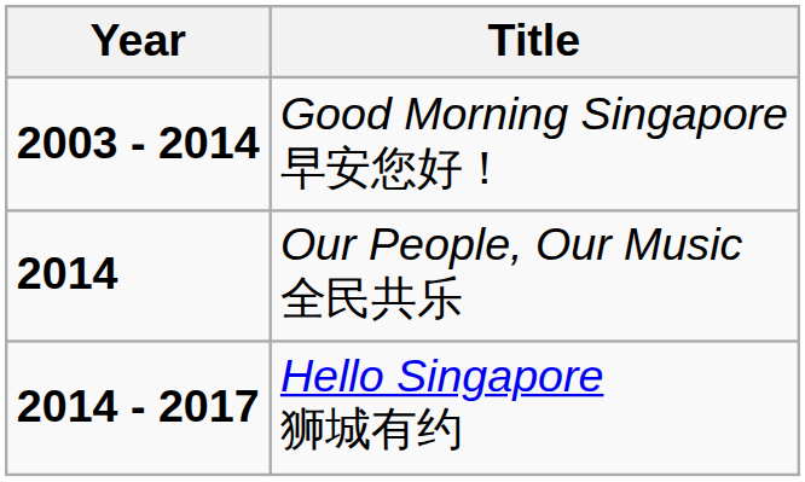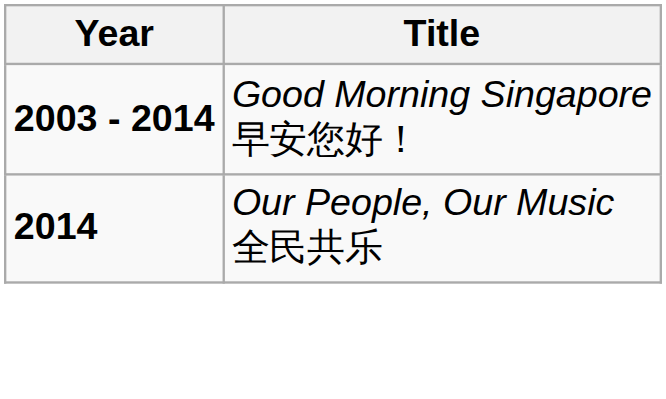 <table class="wikitable">
 <tr>
 <th>Year</th>
 <th>Title</th>
 </tr>
 <tr>
 <td><strong>2003 - 2014</strong></td>
 <td><em>Good Morning Singapore</em> <br> 早安您好！</td>
 </tr>
 <tr>
 <td><strong>2014</strong></td>
 <td><em>Our People, Our Music</em> <br> 全民共乐</td>
 </tr>
-<tr>
-<td><strong>2014 - 2017</strong></td>
-<td><em><a href='#'>Hello Singapore</a></em> <br> 狮城有约</td>
-</tr>
 </table>
